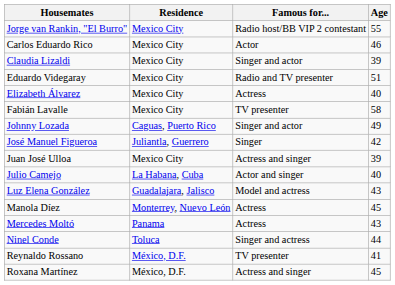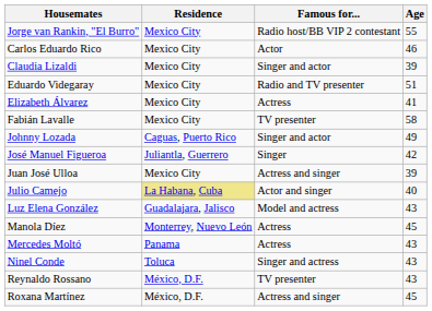 <table class=wikitable>
 <tr>
 <th>Housemates</th>
 <th>Residence</th>
 <th>Famous for...</th>
 <th>Age</th>
 </tr>
 <tr>
 <td><a href='#'>Jorge van Rankin, "El Burro"</a></td>
 <td><a href='#'>Mexico City</a></td>
 <td>Radio host/BB VIP 2 contestant</td>
 <td>55</td>
 </tr>
 <tr>
 <td>Carlos Eduardo Rico</td>
 <td>Mexico City</td>
 <td>Actor</td>
 <td>46</td>
 </tr>
 <tr>
 <td><a href='#'>Claudia Lizaldi</a></td>
 <td>Mexico City</td>
 <td>Singer and actor</td>
 <td>39</td>
 </tr>
 <tr>
 <td>Eduardo Videgaray</td>
 <td>Mexico City</td>
 <td>Radio and TV presenter</td>
 <td>51</td>
 </tr>
 <tr>
 <td><a href='#'>Elizabeth Álvarez</a></td>
 <td>Mexico City</td>
 <td>Actress</td>
-<td>40</td>
+<td>41</td>
 </tr>
 <tr>
 <td>Fabián Lavalle</td>
 <td>Mexico City</td>
 <td>TV presenter</td>
 <td>58</td>
 </tr>
 <tr>
 <td><a href='#'>Johnny Lozada</a></td>
 <td><a href='#'>Caguas</a>, <a href='#'>Puerto Rico</a></td>
 <td>Singer and actor</td>
 <td>49</td>
 </tr>
 <tr>
 <td><a href='#'>José Manuel Figueroa</a></td>
 <td><a href='#'>Juliantla</a>, <a href='#'>Guerrero</a></td>
 <td>Singer</td>
 <td>42</td>
 </tr>
 <tr>
 <td>Juan José Ulloa</td>
 <td>Mexico City</td>
 <td>Actress and singer</td>
 <td>39</td>
 </tr>
 <tr>
 <td><a href='#'>Julio Camejo</a></td>
-<td><a href='#'>La Habana</a>, <a href='#'>Cuba</a></td>
+<td style="background: khaki;"><a href='#'>La Habana</a>, <a href='#'>Cuba</a></td>
 <td>Actor and singer</td>
 <td>40</td>
 </tr>
 <tr>
 <td><a href='#'>Luz Elena González</a></td>
 <td><a href='#'>Guadalajara</a>, <a href='#'>Jalisco</a></td>
 <td>Model and actress</td>
 <td>43</td>
 </tr>
 <tr>
 <td>Manola Díez</td>
 <td><a href='#'>Monterrey</a>, <a href='#'>Nuevo León</a></td>
 <td>Actress</td>
 <td>45</td>
 </tr>
 <tr>
 <td><a href='#'>Mercedes Moltó</a></td>
 <td><a href='#'>Panama</a></td>
 <td>Actress</td>
 <td>43</td>
 </tr>
 <tr>
 <td><a href='#'>Ninel Conde</a></td>
 <td><a href='#'>Toluca</a></td>
 <td>Singer and actress</td>
-<td>44</td>
+<td>43</td>
 </tr>
 <tr>
 <td>Reynaldo Rossano</td>
 <td><a href='#'>México, D.F.</a></td>
 <td>TV presenter</td>
-<td>41</td>
+<td>43</td>
 </tr>
 <tr>
 <td>Roxana Martínez</td>
 <td>México, D.F.</td>
 <td>Actress and singer</td>
 <td>45</td>
 </tr>
 </table>
